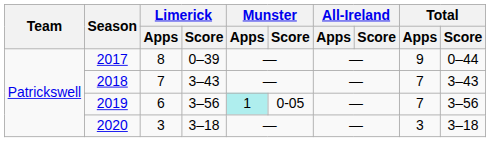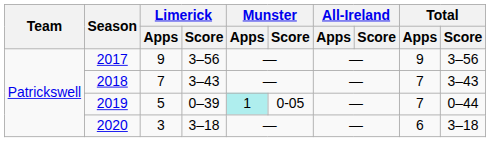 <table class="wikitable" style="text-align:center">
 <tr>
 <th rowspan="2">Team</th>
 <th rowspan="2">Season</th>
 <th colspan="2"><a href='#'>Limerick</a></th>
 <th colspan="2"><a href='#'>Munster</a></th>
 <th colspan="2"><a href='#'>All-Ireland</a></th>
 <th colspan="2">Total</th>
 </tr>
 <tr>
 <th>Apps</th>
 <th>Score</th>
 <th>Apps</th>
 <th>Score</th>
 <th>Apps</th>
 <th>Score</th>
 <th>Apps</th>
 <th>Score</th>
 </tr>
 <tr>
 <td rowspan="16"><a href='#'>Patrickswell</a></td>
 <td><a href='#'>2017</a></td>
-<td>8</td>
-<td>0–39</td>
+<td>9</td>
+<td>3–56</td>
 <td colspan=2>—</td>
 <td colspan=2>—</td>
 <td>9</td>
-<td>0–44</td>
+<td>3–56</td>
 </tr>
 <tr>
 <td><a href='#'>2018</a></td>
 <td>7</td>
 <td>3–43</td>
 <td colspan=2>—</td>
 <td colspan=2>—</td>
 <td>7</td>
 <td>3–43</td>
 </tr>
 <tr>
 <td><a href='#'>2019</a></td>
-<td>6</td>
-<td>3–56</td>
+<td>5</td>
+<td>0–39</td>
 <td style="background: paleturquoise;">1</td>
 <td>0-05</td>
 <td colspan=2>—</td>
 <td>7</td>
-<td>3–56</td>
+<td>0–44</td>
 </tr>
 <tr>
 <td><a href='#'>2020</a></td>
 <td>3</td>
 <td>3–18</td>
 <td colspan=2>—</td>
 <td colspan=2>—</td>
-<td>3</td>
+<td>6</td>
 <td>3–18</td>
 </tr>
 </table>
